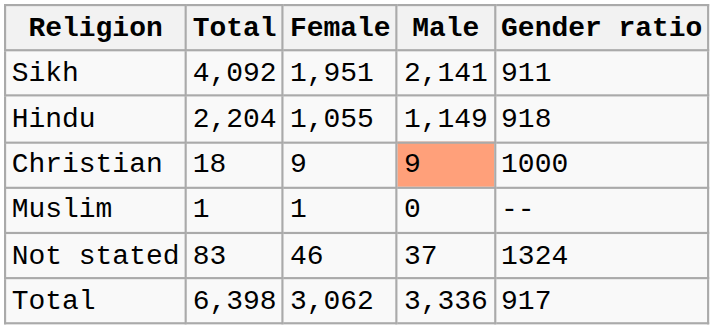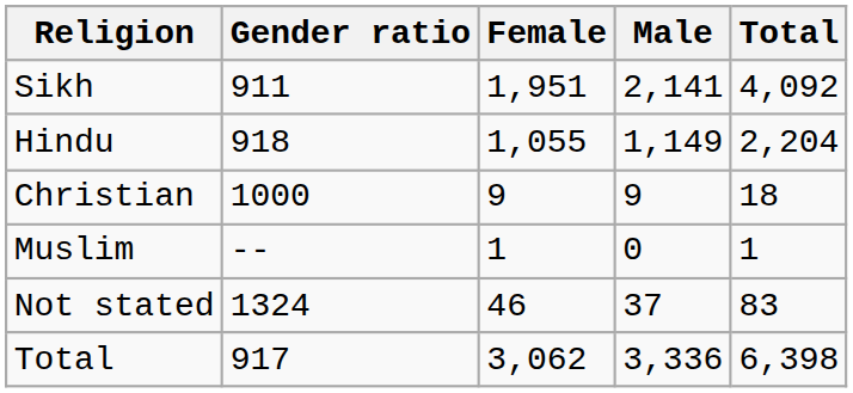 <table class="wikitable sortable">
 <tr>
 <th>Religion</th>
-<th>Total</th>
+<th>Gender ratio</th>
 <th>Female</th>
 <th>Male</th>
-<th>Gender ratio</th>
+<th>Total</th>
 </tr>
 <tr>
 <td>Sikh</td>
-<td>4,092</td>
+<td>911</td>
 <td>1,951</td>
 <td>2,141</td>
-<td>911</td>
+<td>4,092</td>
 </tr>
 <tr>
 <td>Hindu</td>
-<td>2,204</td>
+<td>918</td>
 <td>1,055</td>
 <td>1,149</td>
-<td>918</td>
+<td>2,204</td>
 </tr>
 <tr>
 <td>Christian</td>
+<td>1000</td>
+<td>9</td>
+<td>9</td>
 <td>18</td>
-<td>9</td>
-<td style="background: lightsalmon;">9</td>
-<td>1000</td>
 </tr>
 <tr>
 <td>Muslim</td>
-<td>1</td>
+<td>--</td>
 <td>1</td>
 <td>0</td>
-<td>--</td>
+<td>1</td>
 </tr>
 <tr>
 <td>Not stated</td>
-<td>83</td>
+<td>1324</td>
 <td>46</td>
 <td>37</td>
-<td>1324</td>
+<td>83</td>
 </tr>
 <tr>
 <td>Total</td>
-<td>6,398</td>
+<td>917</td>
 <td>3,062</td>
 <td>3,336</td>
-<td>917</td>
+<td>6,398</td>
 </tr>
 </table>
